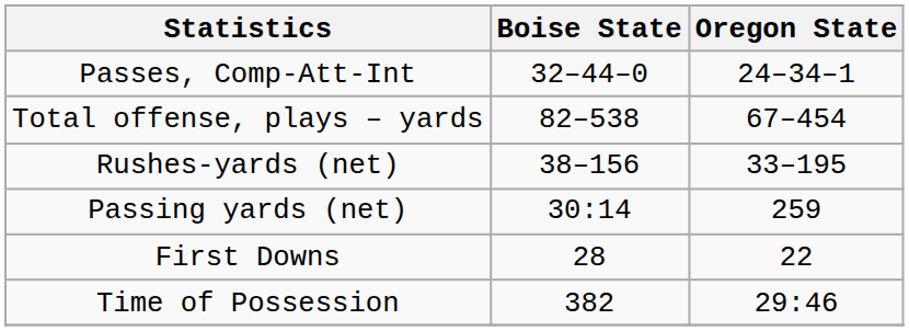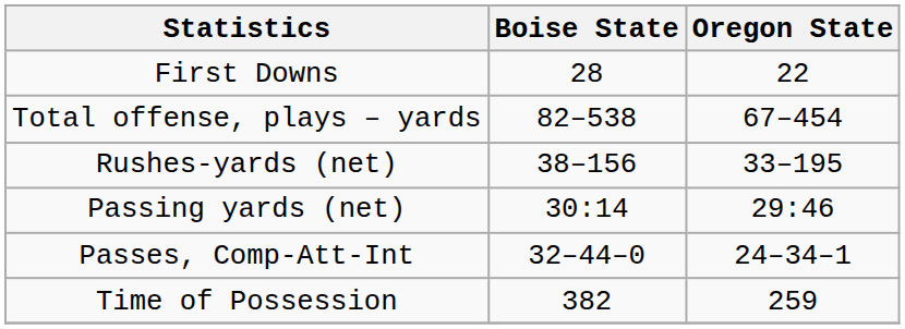 <table class="wikitable" style="text-align: center;">
 <tr>
 <th>Statistics</th>
 <th>Boise State</th>
 <th>Oregon State</th>
 </tr>
 <tr>
-<td>Passes, Comp-Att-Int</td>
-<td>32–44–0</td>
-<td>24–34–1</td>
+<td>First Downs</td>
+<td>28</td>
+<td>22</td>
 </tr>
 <tr>
 <td>Total offense, plays – yards</td>
 <td>82–538</td>
 <td>67–454</td>
 </tr>
 <tr>
 <td>Rushes-yards (net)</td>
 <td>38–156</td>
 <td>33–195</td>
 </tr>
 <tr>
 <td>Passing yards (net)</td>
 <td>30:14</td>
-<td>259</td>
+<td>29:46</td>
 </tr>
 <tr>
-<td>First Downs</td>
-<td>28</td>
-<td>22</td>
+<td>Passes, Comp-Att-Int</td>
+<td>32–44–0</td>
+<td>24–34–1</td>
 </tr>
 <tr>
 <td>Time of Possession</td>
 <td>382</td>
-<td>29:46</td>
+<td>259</td>
 </tr>
 <tr>
 </tr>
 </table>
